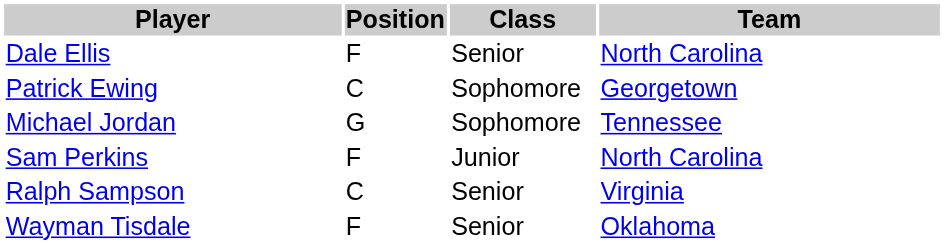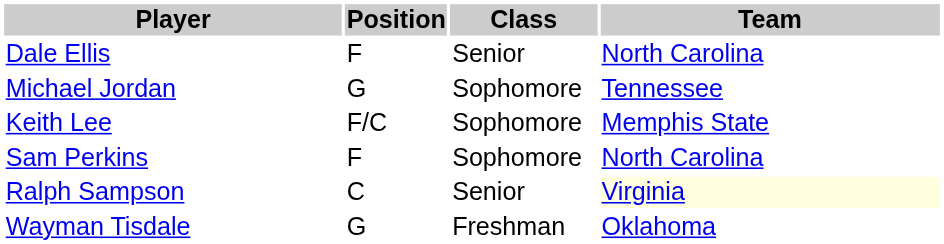 <table style="width:600px" "border:'1' 'solid' 'gray'">
 <tr>
 <th bgcolor="#CCCCCC" style="width:40%">Player</th>
 <th bgcolor="#CCCCCC" style="width:4%">Position</th>
 <th bgcolor="#CCCCCC" style="width:16%">Class</th>
 <th bgcolor="#CCCCCC" style="width:40%">Team</th>
 </tr>
 <tr>
 <td><a href='#'>Dale Ellis</a></td>
 <td>F</td>
 <td>Senior</td>
 <td><a href='#'>North Carolina</a></td>
 </tr>
 <tr>
-<td><a href='#'>Patrick Ewing</a></td>
-<td>C</td>
-<td>Sophomore</td>
-<td><a href='#'>Georgetown</a></td>
-</tr>
-<tr>
 <td><a href='#'>Michael Jordan</a></td>
 <td>G</td>
 <td>Sophomore</td>
 <td><a href='#'>Tennessee</a></td>
 </tr>
 <tr>
+<td><a href='#'>Keith Lee</a></td>
+<td>F/C</td>
+<td>Sophomore</td>
+<td><a href='#'>Memphis State</a></td>
+</tr>
+<tr>
 <td><a href='#'>Sam Perkins</a></td>
 <td>F</td>
-<td>Junior</td>
+<td>Sophomore</td>
 <td><a href='#'>North Carolina</a></td>
 </tr>
 <tr>
 <td><a href='#'>Ralph Sampson</a></td>
 <td>C</td>
 <td>Senior</td>
-<td><a href='#'>Virginia</a></td>
+<td style="background: lightyellow;"><a href='#'>Virginia</a></td>
 </tr>
 <tr>
 <td><a href='#'>Wayman Tisdale</a></td>
-<td>F</td>
-<td>Senior</td>
+<td>G</td>
+<td>Freshman</td>
 <td><a href='#'>Oklahoma</a></td>
 </tr>
 </table>
